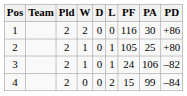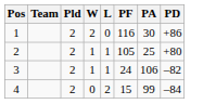 <table class="wikitable" style="text-align: center;">
 <tr>
 <th>Pos</th>
 <th>Team</th>
 <th>Pld</th>
 <th>W</th>
-<th>D</th>
 <th>L</th>
 <th>PF</th>
 <th>PA</th>
 <th>PD</th>
 </tr>
 <tr>
 <td>1</td>
 <td align="left"></td>
 <td>2</td>
 <td>2</td>
 <td>0</td>
-<td>0</td>
 <td>116</td>
 <td>30</td>
 <td>+86</td>
 </tr>
 <tr>
 <td>2</td>
 <td align="left"></td>
 <td>2</td>
 <td>1</td>
-<td>0</td>
 <td>1</td>
 <td>105</td>
 <td>25</td>
 <td>+80</td>
 </tr>
 <tr>
 <td>3</td>
 <td align="left"></td>
 <td>2</td>
 <td>1</td>
-<td>0</td>
 <td>1</td>
 <td>24</td>
 <td>106</td>
 <td>–82</td>
 </tr>
 <tr>
 <td>4</td>
 <td align="left"></td>
 <td>2</td>
 <td>0</td>
-<td>0</td>
 <td>2</td>
 <td>15</td>
 <td>99</td>
 <td>–84</td>
 </tr>
 </table>
